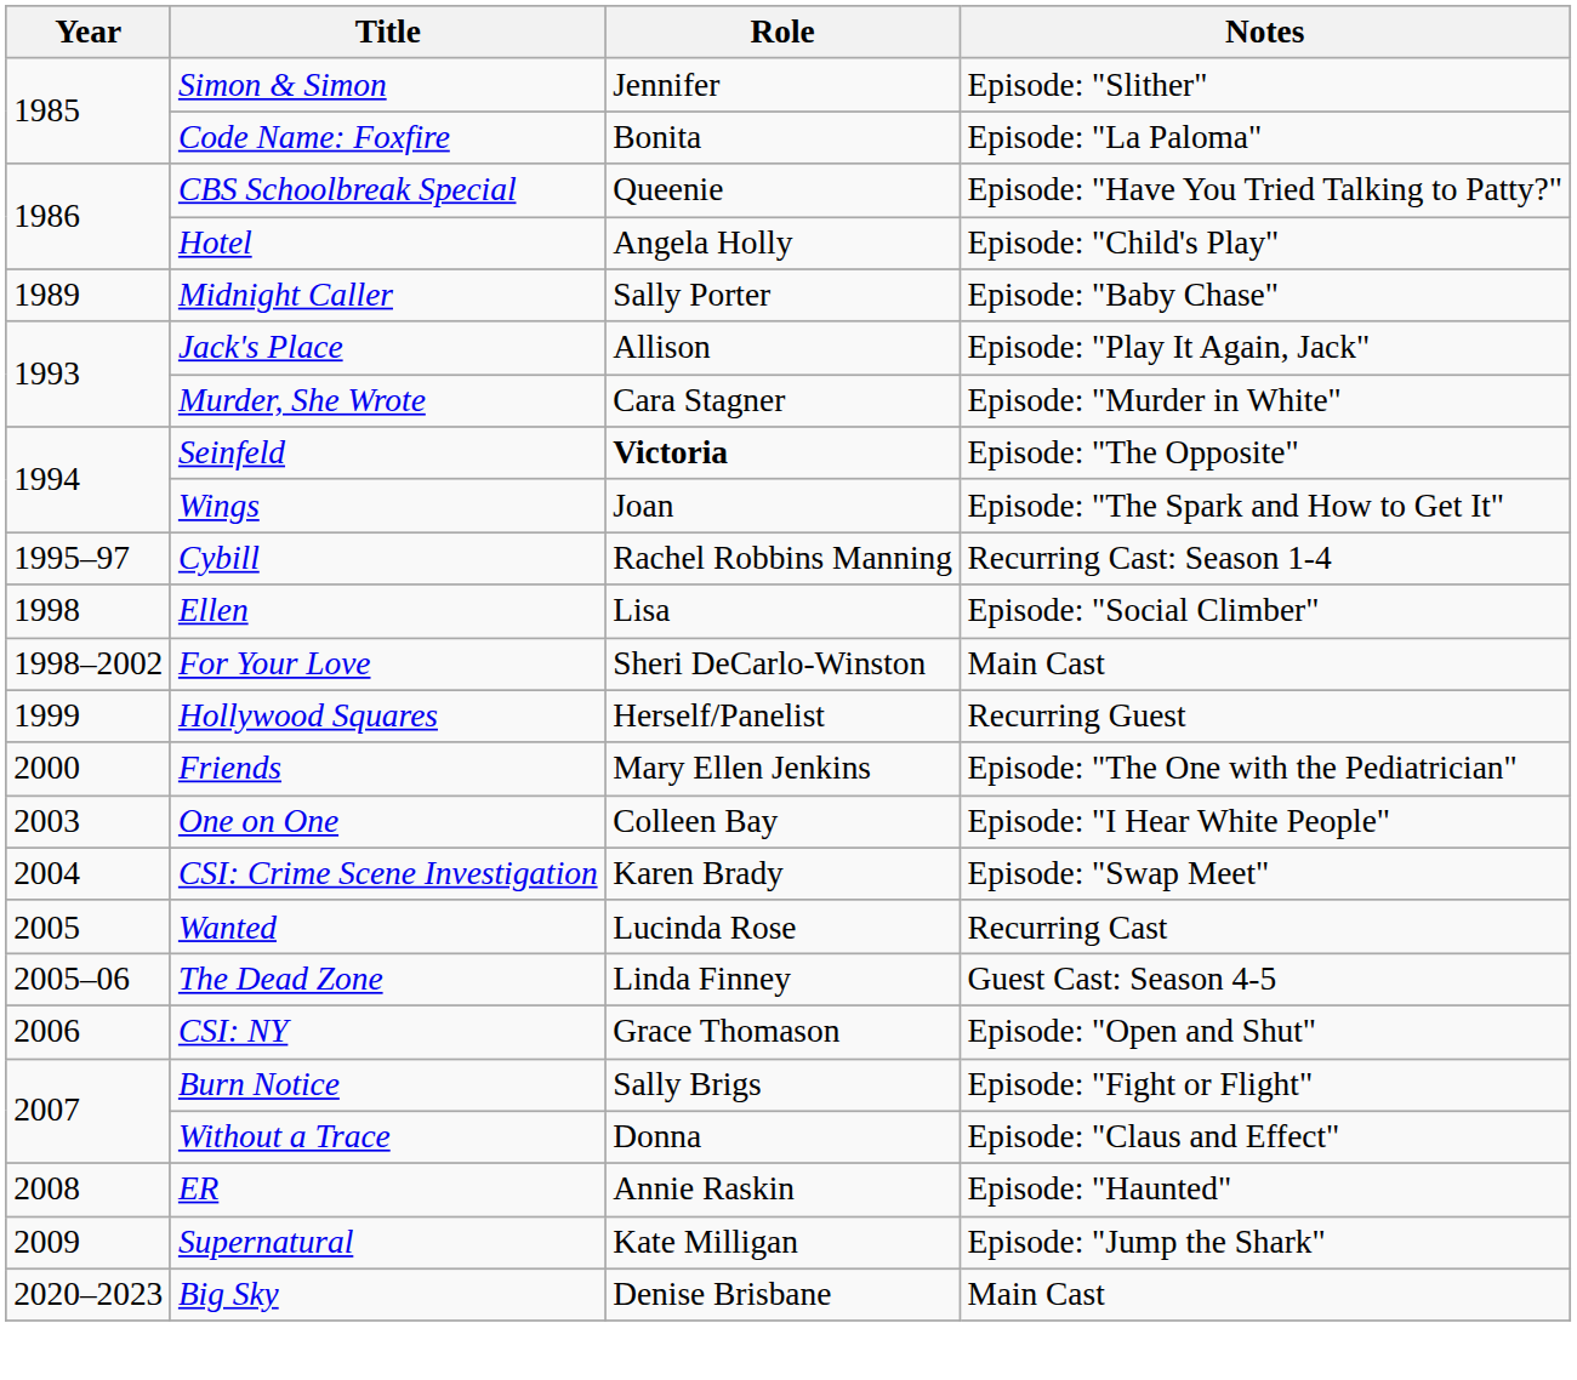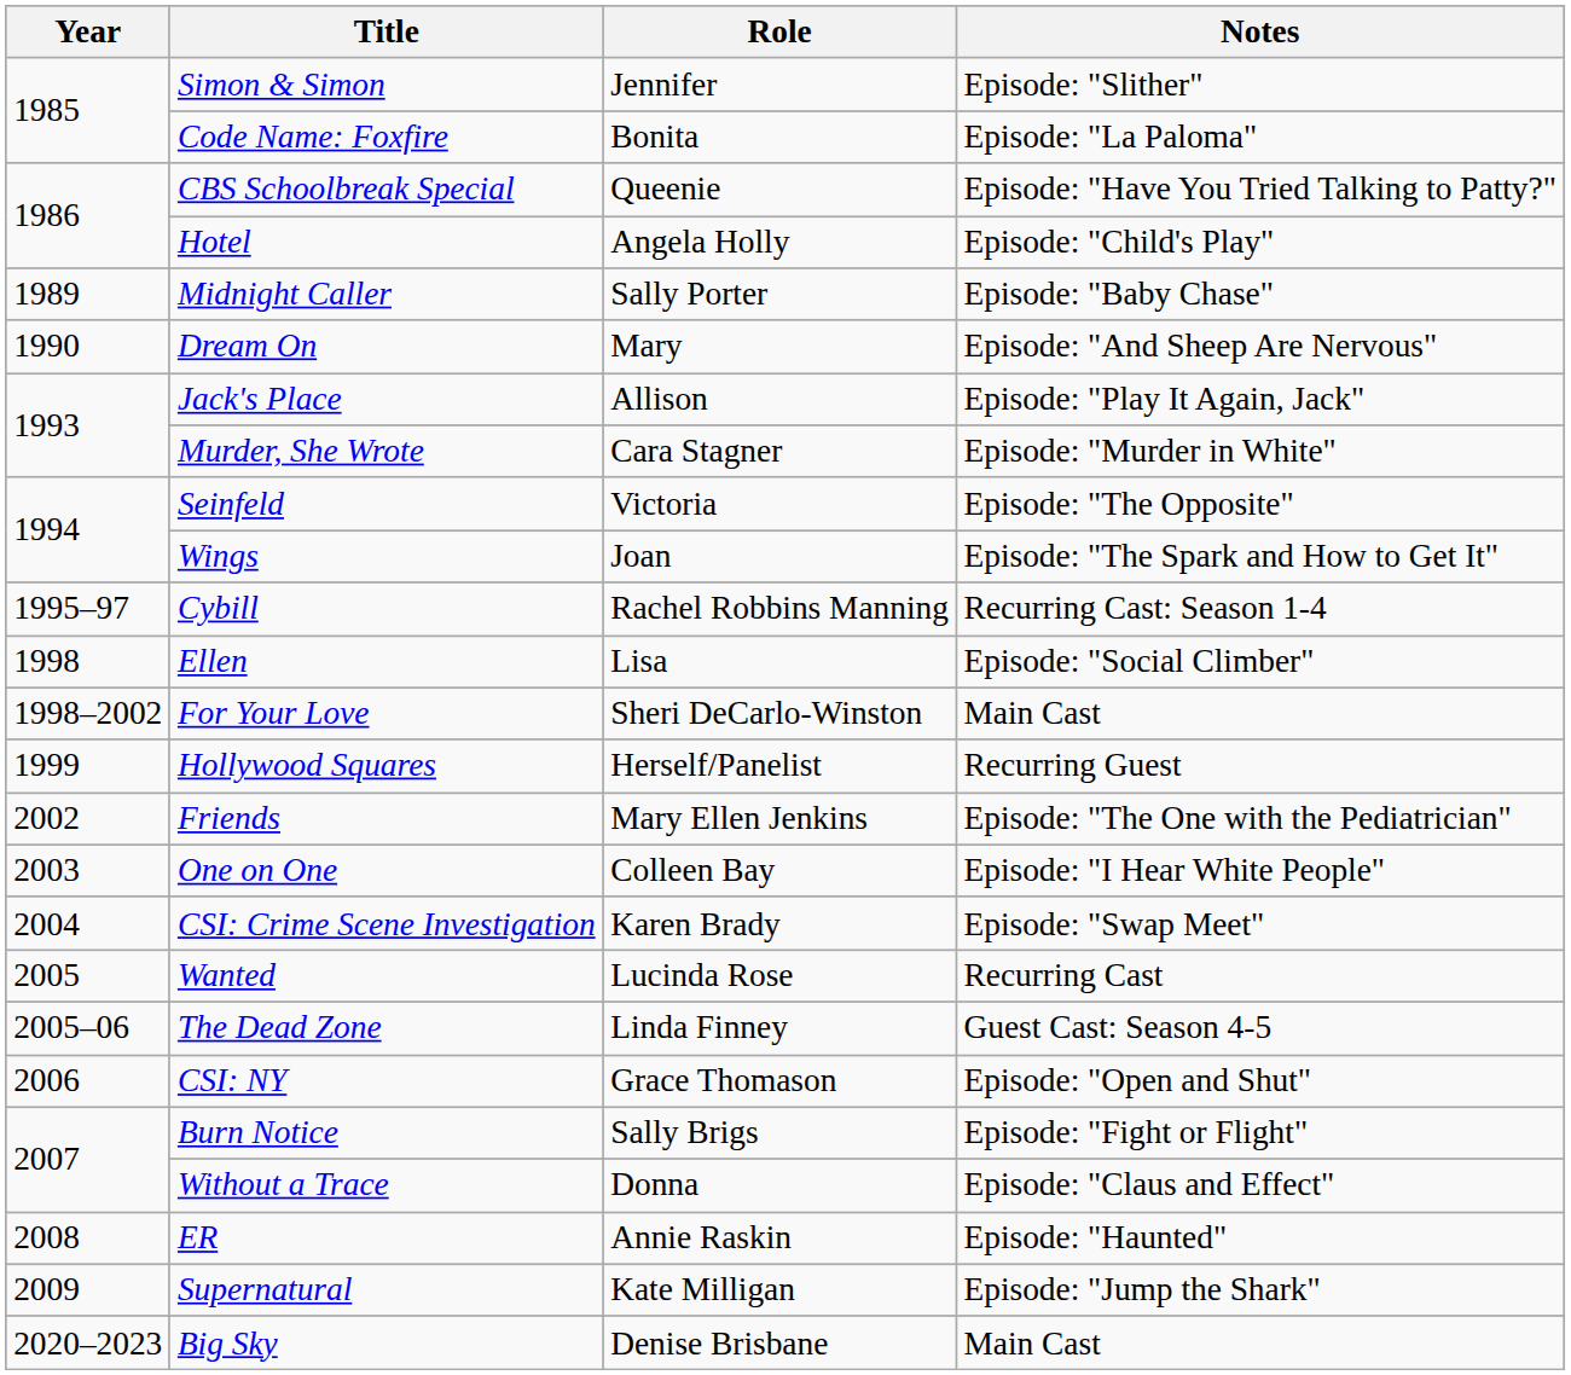 <table class="wikitable sortable">
 <tr>
 <th>Year</th>
 <th>Title</th>
 <th>Role</th>
 <th>Notes</th>
 </tr>
 <tr>
 <td rowspan="2">1985</td>
 <td><em><a href='#'>Simon & Simon</a></em></td>
 <td>Jennifer</td>
 <td>Episode: "Slither"</td>
 </tr>
 <tr>
 <td><em><a href='#'>Code Name: Foxfire</a></em></td>
 <td>Bonita</td>
 <td>Episode: "La Paloma"</td>
 </tr>
 <tr>
 <td rowspan="2">1986</td>
 <td><em><a href='#'>CBS Schoolbreak Special</a></em></td>
 <td>Queenie</td>
 <td>Episode: "Have You Tried Talking to Patty?"</td>
 </tr>
 <tr>
 <td><em><a href='#'>Hotel</a></em></td>
 <td>Angela Holly</td>
 <td>Episode: "Child's Play"</td>
 </tr>
 <tr>
 <td>1989</td>
 <td><em><a href='#'>Midnight Caller</a></em></td>
 <td>Sally Porter</td>
 <td>Episode: "Baby Chase"</td>
 </tr>
 <tr>
+<td>1990</td>
+<td><em><a href='#'>Dream On</a></em></td>
+<td>Mary</td>
+<td>Episode: "And Sheep Are Nervous"</td>
+</tr>
+<tr>
 <td rowspan="2">1993</td>
 <td><em><a href='#'>Jack's Place</a></em></td>
 <td>Allison</td>
 <td>Episode: "Play It Again, Jack"</td>
 </tr>
 <tr>
 <td><em><a href='#'>Murder, She Wrote</a></em></td>
 <td>Cara Stagner</td>
 <td>Episode: "Murder in White"</td>
 </tr>
 <tr>
 <td rowspan="2">1994</td>
 <td><em><a href='#'>Seinfeld</a></em></td>
-<td><strong>Victoria</strong></td>
+<td>Victoria</td>
 <td>Episode: "The Opposite"</td>
 </tr>
 <tr>
 <td><em><a href='#'>Wings</a></em></td>
 <td>Joan</td>
 <td>Episode: "The Spark and How to Get It"</td>
 </tr>
 <tr>
 <td>1995–97</td>
 <td><em><a href='#'>Cybill</a></em></td>
 <td>Rachel Robbins Manning</td>
 <td>Recurring Cast: Season 1-4</td>
 </tr>
 <tr>
 <td>1998</td>
 <td><em><a href='#'>Ellen</a></em></td>
 <td>Lisa</td>
 <td>Episode: "Social Climber"</td>
 </tr>
 <tr>
 <td>1998–2002</td>
 <td><em><a href='#'>For Your Love</a></em></td>
 <td>Sheri DeCarlo-Winston</td>
 <td>Main Cast</td>
 </tr>
 <tr>
 <td>1999</td>
 <td><em><a href='#'>Hollywood Squares</a></em></td>
 <td>Herself/Panelist</td>
 <td>Recurring Guest</td>
 </tr>
 <tr>
-<td>2000</td>
+<td>2002</td>
 <td><em><a href='#'>Friends</a></em></td>
 <td>Mary Ellen Jenkins</td>
 <td>Episode: "The One with the Pediatrician"</td>
 </tr>
 <tr>
 <td>2003</td>
 <td><em><a href='#'>One on One</a></em></td>
 <td>Colleen Bay</td>
 <td>Episode: "I Hear White People"</td>
 </tr>
 <tr>
 <td>2004</td>
 <td><em><a href='#'>CSI: Crime Scene Investigation</a></em></td>
 <td>Karen Brady</td>
 <td>Episode: "Swap Meet"</td>
 </tr>
 <tr>
 <td>2005</td>
 <td><em><a href='#'>Wanted</a></em></td>
 <td>Lucinda Rose</td>
 <td>Recurring Cast</td>
 </tr>
 <tr>
 <td>2005–06</td>
 <td><em><a href='#'>The Dead Zone</a></em></td>
 <td>Linda Finney</td>
 <td>Guest Cast: Season 4-5</td>
 </tr>
 <tr>
 <td>2006</td>
 <td><em><a href='#'>CSI: NY</a></em></td>
 <td>Grace Thomason</td>
 <td>Episode: "Open and Shut"</td>
 </tr>
 <tr>
 <td rowspan="2">2007</td>
 <td><em><a href='#'>Burn Notice</a></em></td>
 <td>Sally Brigs</td>
 <td>Episode: "Fight or Flight"</td>
 </tr>
 <tr>
 <td><em><a href='#'>Without a Trace</a></em></td>
 <td>Donna</td>
 <td>Episode: "Claus and Effect"</td>
 </tr>
 <tr>
 <td>2008</td>
 <td><em><a href='#'>ER</a></em></td>
 <td>Annie Raskin</td>
 <td>Episode: "Haunted"</td>
 </tr>
 <tr>
 <td>2009</td>
 <td><em><a href='#'>Supernatural</a></em></td>
 <td>Kate Milligan</td>
 <td>Episode: "Jump the Shark"</td>
 </tr>
 <tr>
 <td>2020–2023</td>
 <td><em><a href='#'>Big Sky</a></em></td>
 <td>Denise Brisbane</td>
 <td>Main Cast</td>
 </tr>
 </table>
